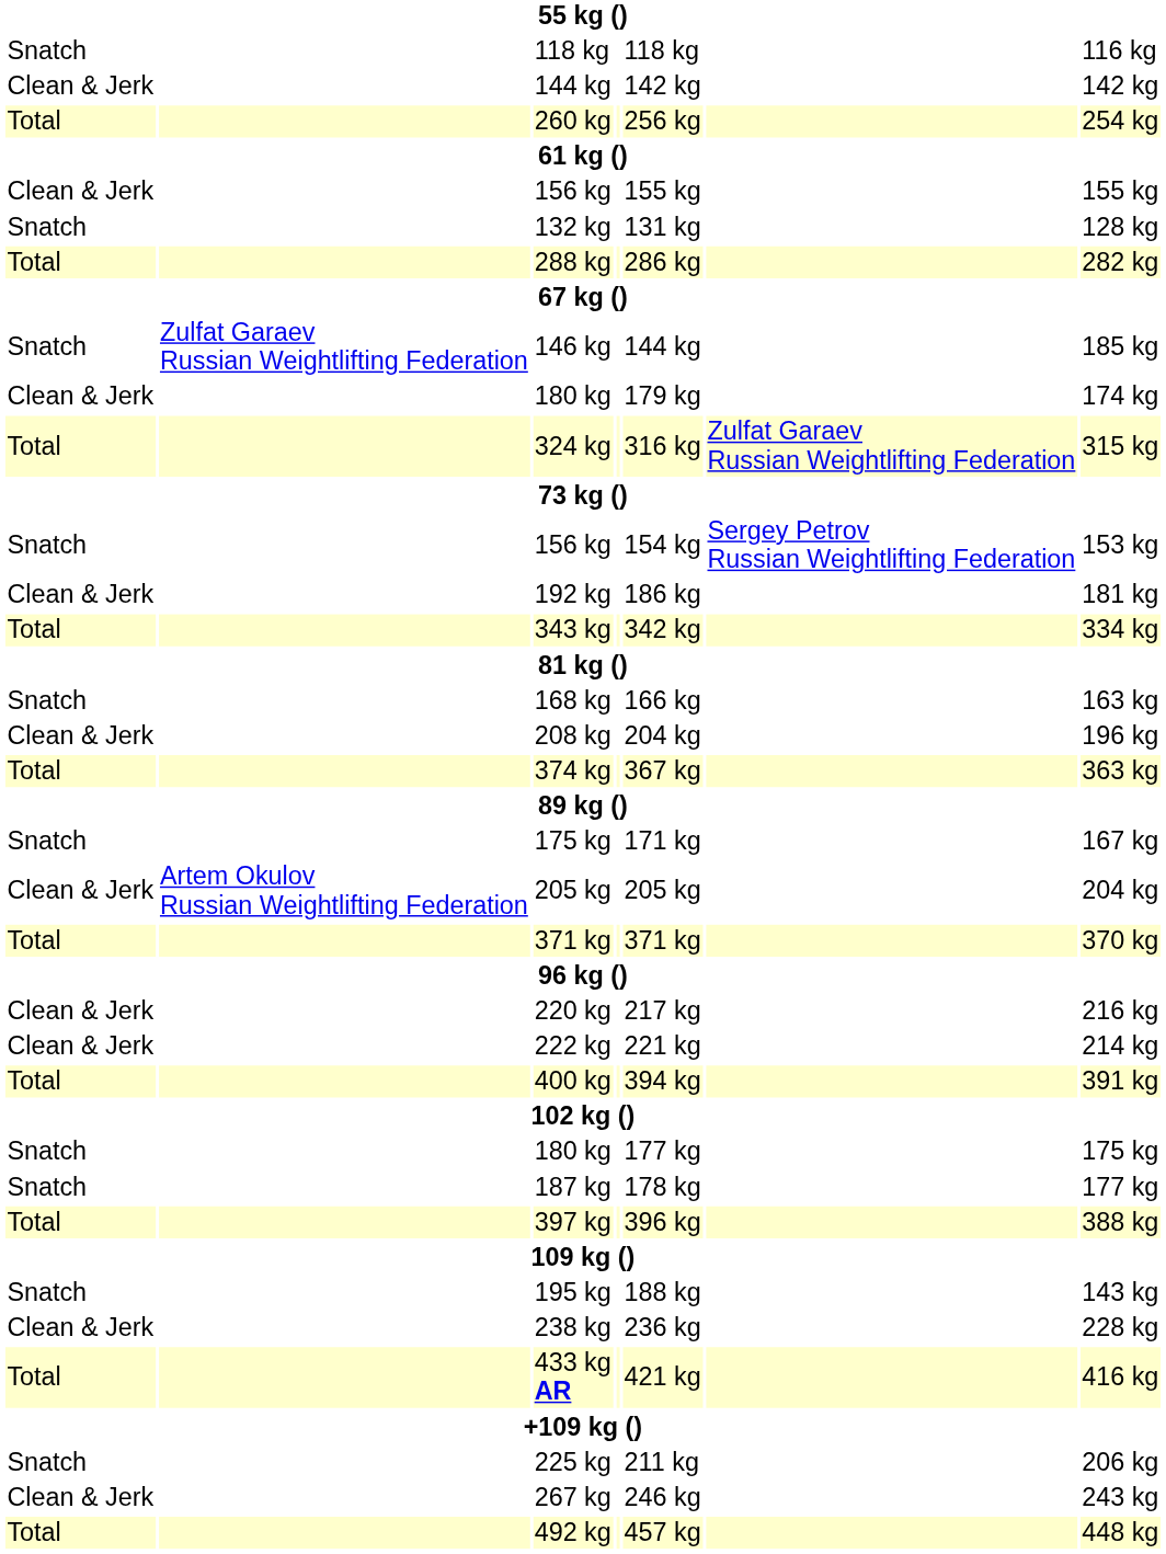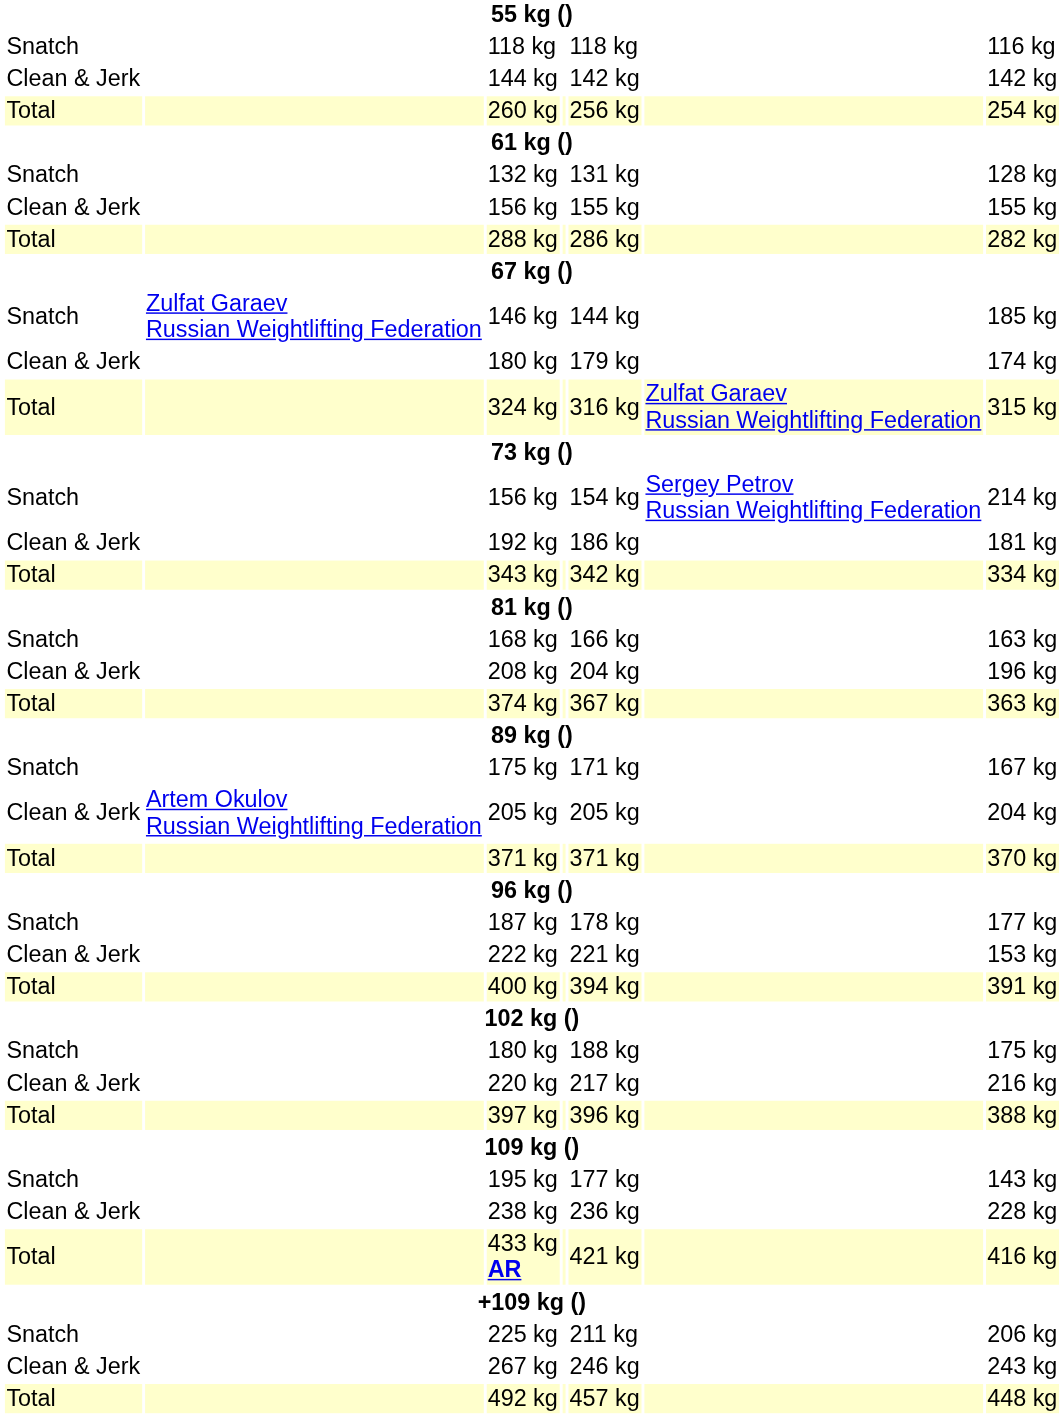 <table>
 <tr>
 <th colspan=7>55 kg ()</th>
 </tr>
 <tr>
 <td>Snatch</td>
 <td></td>
 <td>118 kg</td>
 <td></td>
 <td>118 kg</td>
 <td></td>
 <td>116 kg</td>
 </tr>
 <tr>
 <td>Clean & Jerk</td>
 <td></td>
 <td>144 kg</td>
 <td></td>
 <td>142 kg</td>
 <td></td>
 <td>142 kg</td>
 </tr>
 <tr bgcolor=ffffcc>
 <td>Total</td>
 <td></td>
 <td>260 kg</td>
 <td></td>
 <td>256 kg</td>
 <td></td>
 <td>254 kg</td>
 </tr>
 <tr>
 <th colspan=7>61 kg ()</th>
 </tr>
 <tr>
+<td>Snatch</td>
+<td></td>
+<td>132 kg</td>
+<td></td>
+<td>131 kg</td>
+<td></td>
+<td>128 kg</td>
+</tr>
+<tr>
 <td>Clean & Jerk</td>
 <td></td>
 <td>156 kg</td>
 <td></td>
 <td>155 kg</td>
 <td></td>
 <td>155 kg</td>
-</tr>
-<tr>
-<td>Snatch</td>
-<td></td>
-<td>132 kg</td>
-<td></td>
-<td>131 kg</td>
-<td></td>
-<td>128 kg</td>
 </tr>
 <tr bgcolor=ffffcc>
 <td>Total</td>
 <td></td>
 <td>288 kg</td>
 <td></td>
 <td>286 kg</td>
 <td></td>
 <td>282 kg</td>
 </tr>
 <tr>
 <th colspan=7>67 kg ()</th>
 </tr>
 <tr>
 <td>Snatch</td>
 <td><a href='#'>Zulfat Garaev</a><br> <a href='#'>Russian Weightlifting Federation</a></td>
 <td>146 kg</td>
 <td></td>
 <td>144 kg</td>
 <td></td>
 <td>185 kg</td>
 </tr>
 <tr>
 <td>Clean & Jerk</td>
 <td></td>
 <td>180 kg</td>
 <td></td>
 <td>179 kg</td>
 <td></td>
 <td>174 kg</td>
 </tr>
 <tr bgcolor=ffffcc>
 <td>Total</td>
 <td></td>
 <td>324 kg</td>
 <td></td>
 <td>316 kg</td>
 <td><a href='#'>Zulfat Garaev</a><br> <a href='#'>Russian Weightlifting Federation</a></td>
 <td>315 kg</td>
 </tr>
 <tr>
 <th colspan=7>73 kg ()</th>
 </tr>
 <tr>
 <td>Snatch</td>
 <td></td>
 <td>156 kg</td>
 <td></td>
 <td>154 kg</td>
 <td><a href='#'>Sergey Petrov</a><br> <a href='#'>Russian Weightlifting Federation</a></td>
-<td>153 kg</td>
+<td>214 kg</td>
 </tr>
 <tr>
 <td>Clean & Jerk</td>
 <td></td>
 <td>192 kg</td>
 <td></td>
 <td>186 kg</td>
 <td></td>
 <td>181 kg</td>
 </tr>
 <tr bgcolor=ffffcc>
 <td>Total</td>
 <td></td>
 <td>343 kg</td>
 <td></td>
 <td>342 kg</td>
 <td></td>
 <td>334 kg</td>
 </tr>
 <tr>
 <th colspan=7>81 kg ()</th>
 </tr>
 <tr>
 <td>Snatch</td>
 <td></td>
 <td>168 kg</td>
 <td></td>
 <td>166 kg</td>
 <td></td>
 <td>163 kg</td>
 </tr>
 <tr>
 <td>Clean & Jerk</td>
 <td></td>
 <td>208 kg<br></td>
 <td></td>
 <td>204 kg</td>
 <td></td>
 <td>196 kg</td>
 </tr>
 <tr bgcolor=ffffcc>
 <td>Total</td>
 <td></td>
 <td>374 kg</td>
 <td></td>
 <td>367 kg</td>
 <td></td>
 <td>363 kg</td>
 </tr>
 <tr>
 <th colspan=7>89 kg ()</th>
 </tr>
 <tr>
 <td>Snatch</td>
 <td></td>
 <td>175 kg</td>
 <td></td>
 <td>171 kg</td>
 <td></td>
 <td>167 kg</td>
 </tr>
 <tr>
 <td>Clean & Jerk</td>
 <td><a href='#'>Artem Okulov</a><br> <a href='#'>Russian Weightlifting Federation</a></td>
 <td>205 kg</td>
 <td></td>
 <td>205 kg</td>
 <td></td>
 <td>204 kg</td>
 </tr>
 <tr bgcolor=ffffcc>
 <td>Total</td>
 <td></td>
 <td>371 kg</td>
 <td></td>
 <td>371 kg</td>
 <td></td>
 <td>370 kg</td>
 </tr>
 <tr>
 <th colspan=7>96 kg ()</th>
 </tr>
 <tr>
-<td>Clean & Jerk</td>
+<td>Snatch</td>
 <td></td>
-<td>220 kg</td>
+<td>187 kg<br></td>
 <td></td>
-<td>217 kg</td>
+<td>178 kg</td>
 <td></td>
-<td>216 kg</td>
+<td>177 kg</td>
 </tr>
 <tr>
 <td>Clean & Jerk</td>
 <td></td>
 <td>222 kg</td>
 <td></td>
 <td>221 kg</td>
 <td></td>
-<td>214 kg</td>
+<td>153 kg</td>
 </tr>
 <tr bgcolor=ffffcc>
 <td>Total</td>
 <td></td>
 <td>400 kg</td>
 <td></td>
 <td>394 kg</td>
 <td></td>
 <td>391 kg</td>
 </tr>
 <tr>
 <th colspan=7>102 kg ()</th>
 </tr>
 <tr>
 <td>Snatch</td>
 <td></td>
 <td>180 kg</td>
 <td></td>
-<td>177 kg</td>
+<td>188 kg</td>
 <td></td>
 <td>175 kg</td>
 </tr>
 <tr>
-<td>Snatch</td>
+<td>Clean & Jerk</td>
 <td></td>
-<td>187 kg<br></td>
+<td>220 kg</td>
 <td></td>
-<td>178 kg</td>
+<td>217 kg</td>
 <td></td>
-<td>177 kg</td>
+<td>216 kg</td>
 </tr>
 <tr bgcolor=ffffcc>
 <td>Total</td>
 <td></td>
 <td>397 kg</td>
 <td></td>
 <td>396 kg</td>
 <td></td>
 <td>388 kg</td>
 </tr>
 <tr>
 <th colspan=7>109 kg ()</th>
 </tr>
 <tr>
 <td>Snatch</td>
 <td></td>
 <td>195 kg</td>
 <td></td>
-<td>188 kg</td>
+<td>177 kg</td>
 <td></td>
 <td>143 kg</td>
 </tr>
 <tr>
 <td>Clean & Jerk</td>
 <td></td>
 <td>238 kg</td>
 <td></td>
 <td>236 kg</td>
 <td></td>
 <td>228 kg</td>
 </tr>
 <tr bgcolor=ffffcc>
 <td>Total</td>
 <td></td>
 <td>433 kg<br><strong><a href='#'>AR</a></strong></td>
 <td></td>
 <td>421 kg</td>
 <td></td>
 <td>416 kg</td>
 </tr>
 <tr>
 <th colspan=7>+109 kg ()</th>
 </tr>
 <tr>
 <td>Snatch</td>
 <td></td>
 <td>225 kg<br></td>
 <td></td>
 <td>211 kg</td>
 <td></td>
 <td>206 kg</td>
 </tr>
 <tr>
 <td>Clean & Jerk</td>
 <td></td>
 <td>267 kg<br></td>
 <td></td>
 <td>246 kg</td>
 <td></td>
 <td>243 kg</td>
 </tr>
 <tr bgcolor=ffffcc>
 <td>Total</td>
 <td></td>
 <td>492 kg<br></td>
 <td></td>
 <td>457 kg</td>
 <td></td>
 <td>448 kg</td>
 </tr>
 </table>
